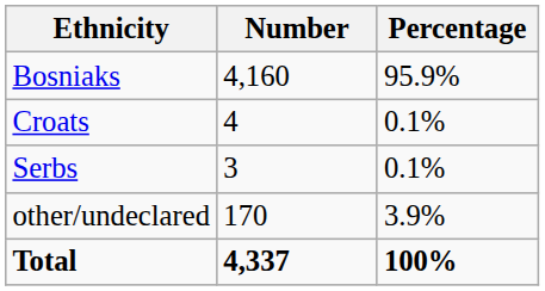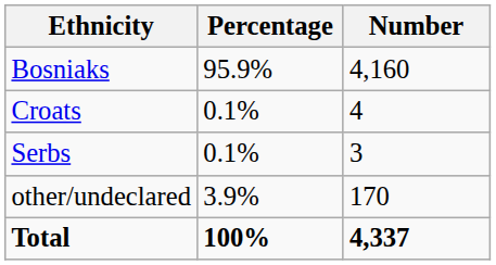 <table class="wikitable">
 <tr>
 <th width="100px">Ethnicity</th>
+<th width="80px">Percentage</th>
 <th width="80px">Number</th>
-<th width="80px">Percentage</th>
 </tr>
 <tr>
 <td><a href='#'>Bosniaks</a></td>
+<td>95.9%</td>
 <td>4,160</td>
-<td>95.9%</td>
 </tr>
 <tr>
 <td><a href='#'>Croats</a></td>
+<td>0.1%</td>
 <td>4</td>
-<td>0.1%</td>
 </tr>
 <tr>
 <td><a href='#'>Serbs</a></td>
+<td>0.1%</td>
 <td>3</td>
-<td>0.1%</td>
 </tr>
 <tr>
 <td>other/undeclared</td>
+<td>3.9%</td>
 <td>170</td>
-<td>3.9%</td>
 </tr>
 <tr>
 <td><strong>Total</strong></td>
+<td><strong>100%</strong></td>
 <td><strong>4,337</strong></td>
-<td><strong>100%</strong></td>
 </tr>
 </table>
